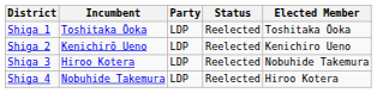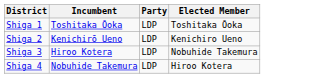 <table class="wikitable">
 <tr>
 <th>District</th>
 <th>Incumbent</th>
 <th>Party</th>
-<th>Status</th>
 <th>Elected Member</th>
 </tr>
 <tr>
 <td><a href='#'>Shiga 1</a></td>
 <td><a href='#'>Toshitaka Ōoka</a></td>
 <td>LDP</td>
-<td>Reelected</td>
 <td>Toshitaka Ōoka</td>
 </tr>
 <tr>
 <td><a href='#'>Shiga 2</a></td>
 <td><a href='#'>Kenichirō Ueno</a></td>
 <td>LDP</td>
-<td>Reelected</td>
 <td>Kenichiro Ueno</td>
 </tr>
 <tr>
 <td><a href='#'>Shiga 3</a></td>
 <td><a href='#'>Hiroo Kotera</a></td>
 <td>LDP</td>
-<td>Reelected</td>
 <td>Nobuhide Takemura</td>
 </tr>
 <tr>
 <td><a href='#'>Shiga 4</a></td>
 <td><a href='#'>Nobuhide Takemura</a></td>
 <td>LDP</td>
-<td>Reelected</td>
 <td>Hiroo Kotera</td>
 </tr>
 </table>
